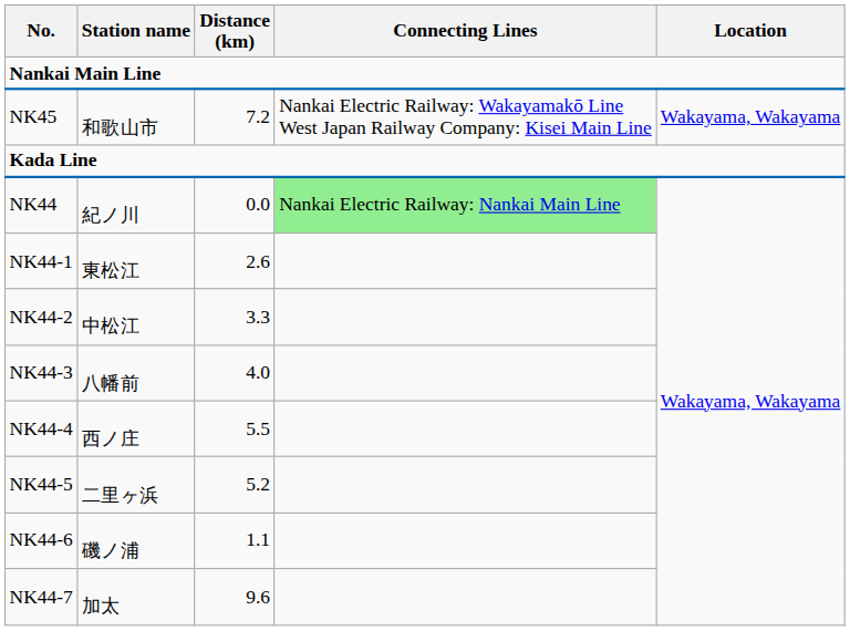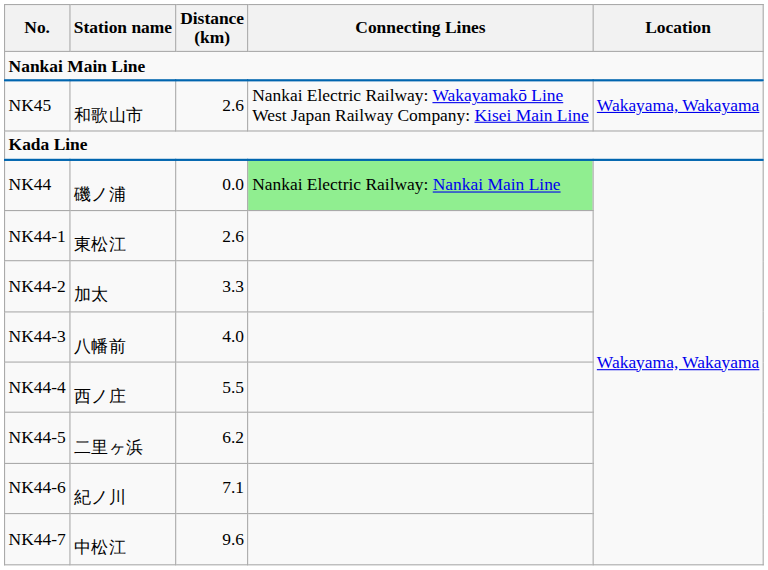 <table class="wikitable" rules="all">
 <tr>
 <th>No.</th>
 <th>Station name</th>
 <th>Distance<br>(km)</th>
 <th>Connecting Lines</th>
 <th>Location</th>
 </tr>
 <tr>
 <td colspan="12" style="border-bottom:solid 2px #0065af;"><strong>Nankai Main Line</strong></td>
 </tr>
 <tr>
 <td>NK45</td>
 <td><br>和歌山市</td>
-<td style="text-align:right;">7.2</td>
+<td style="text-align:right;">2.6</td>
 <td>Nankai Electric Railway: <a href='#'>Wakayamakō Line</a><br>West Japan Railway Company: <a href='#'>Kisei Main Line</a></td>
 <td rowspan="1" style="text-align:center;"><a href='#'>Wakayama, Wakayama</a></td>
 </tr>
 <tr>
 <td colspan="12" style="border-bottom:solid 2px #0065af;"><strong>Kada Line</strong></td>
 </tr>
 <tr>
 <td>NK44</td>
-<td><br>紀ノ川</td>
+<td><br>磯ノ浦</td>
 <td style="text-align:right;">0.0</td>
 <td style="background: lightgreen;">Nankai Electric Railway: <a href='#'>Nankai Main Line</a></td>
 <td rowspan="9" style="text-align:center;"><a href='#'>Wakayama, Wakayama</a></td>
 </tr>
 <tr>
 <td>NK44-1</td>
 <td><br>東松江</td>
 <td style="text-align:right;">2.6</td>
 <td> </td>
 </tr>
 <tr>
 <td>NK44-2</td>
-<td><br>中松江</td>
+<td><br>加太</td>
 <td style="text-align:right;">3.3</td>
 <td> </td>
 </tr>
 <tr>
 <td>NK44-3</td>
 <td><br>八幡前</td>
 <td style="text-align:right;">4.0</td>
 <td> </td>
 </tr>
 <tr>
 <td>NK44-4</td>
 <td><br>西ノ庄</td>
 <td style="text-align:right;">5.5</td>
 <td> </td>
 </tr>
 <tr>
 <td>NK44-5</td>
 <td><br>二里ヶ浜</td>
-<td style="text-align:right;">5.2</td>
+<td style="text-align:right;">6.2</td>
 <td> </td>
 </tr>
 <tr>
 <td>NK44-6</td>
-<td><br>磯ノ浦</td>
-<td style="text-align:right;">1.1</td>
+<td><br>紀ノ川</td>
+<td style="text-align:right;">7.1</td>
 <td> </td>
 </tr>
 <tr>
 <td>NK44-7</td>
-<td><br>加太</td>
+<td><br>中松江</td>
 <td style="text-align:right;">9.6</td>
 <td> </td>
 </tr>
 </table>
